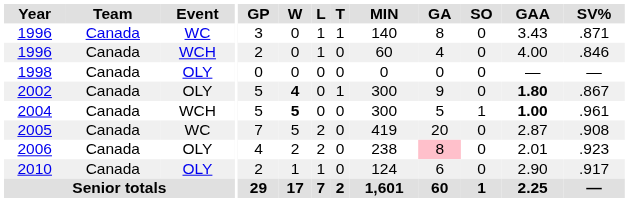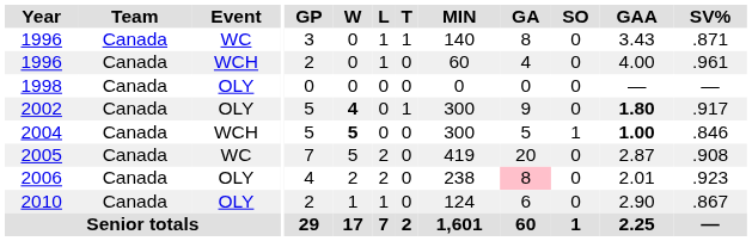 <table border="0" cellpadding="1" cellspacing="0" ID="Table3" style="text-align:center; width:40em;">
 <tr bgcolor="#e0e0e0">
 <th>Year</th>
 <th>Team</th>
 <th>Event</th>
 <th rowspan="99" bgcolor="#ffffff"></th>
 <th>GP</th>
 <th>W</th>
 <th>L</th>
 <th>T</th>
 <th>MIN</th>
 <th>GA</th>
 <th>SO</th>
 <th>GAA</th>
 <th>SV%</th>
 </tr>
 <tr>
 <td><a href='#'>1996</a></td>
 <td><a href='#'>Canada</a></td>
 <td><a href='#'>WC</a></td>
 <td>3</td>
 <td>0</td>
 <td>1</td>
 <td>1</td>
 <td>140</td>
 <td>8</td>
 <td>0</td>
 <td>3.43</td>
 <td>.871</td>
 </tr>
 <tr bgcolor="#f0f0f0">
 <td><a href='#'>1996</a></td>
 <td>Canada</td>
 <td><a href='#'>WCH</a></td>
 <td>2</td>
 <td>0</td>
 <td>1</td>
 <td>0</td>
 <td>60</td>
 <td>4</td>
 <td>0</td>
 <td>4.00</td>
-<td>.846</td>
+<td>.961</td>
 </tr>
 <tr>
 <td><a href='#'>1998</a></td>
 <td>Canada</td>
 <td><a href='#'>OLY</a></td>
 <td>0</td>
 <td>0</td>
 <td>0</td>
 <td>0</td>
 <td>0</td>
 <td>0</td>
 <td>0</td>
 <td>—</td>
 <td>—</td>
 </tr>
 <tr bgcolor="#f0f0f0">
 <td><a href='#'>2002</a></td>
 <td>Canada</td>
 <td>OLY</td>
 <td>5</td>
 <td><strong>4</strong></td>
 <td>0</td>
 <td>1</td>
 <td>300</td>
 <td>9</td>
 <td>0</td>
 <td><strong>1.80</strong></td>
-<td>.867</td>
+<td>.917</td>
 </tr>
 <tr>
 <td><a href='#'>2004</a></td>
 <td>Canada</td>
 <td>WCH</td>
 <td>5</td>
 <td><strong>5</strong></td>
 <td>0</td>
 <td>0</td>
 <td>300</td>
 <td>5</td>
 <td>1</td>
 <td><strong>1.00</strong></td>
-<td>.961</td>
+<td>.846</td>
 </tr>
 <tr bgcolor="#f0f0f0">
 <td><a href='#'>2005</a></td>
 <td>Canada</td>
 <td>WC</td>
 <td>7</td>
 <td>5</td>
 <td>2</td>
 <td>0</td>
 <td>419</td>
 <td>20</td>
 <td>0</td>
 <td>2.87</td>
 <td>.908</td>
 </tr>
 <tr>
 <td><a href='#'>2006</a></td>
 <td>Canada</td>
 <td>OLY</td>
 <td>4</td>
 <td>2</td>
 <td>2</td>
 <td>0</td>
 <td>238</td>
 <td style="background: pink;">8</td>
 <td>0</td>
 <td>2.01</td>
 <td>.923</td>
 </tr>
 <tr bgcolor="#f0f0f0">
 <td><a href='#'>2010</a></td>
 <td>Canada</td>
 <td><a href='#'>OLY</a></td>
 <td>2</td>
 <td>1</td>
 <td>1</td>
 <td>0</td>
 <td>124</td>
 <td>6</td>
 <td>0</td>
 <td>2.90</td>
-<td>.917</td>
+<td>.867</td>
 </tr>
 <tr bgcolor="#e0e0e0">
 <th colspan="3">Senior totals</th>
 <th>29</th>
 <th>17</th>
 <th>7</th>
 <th>2</th>
 <th>1,601</th>
 <th>60</th>
 <th>1</th>
 <th>2.25</th>
 <th>—</th>
 </tr>
 </table>
